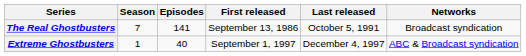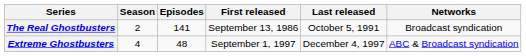 <table class="wikitable plainrowheaders" style="text-align:center;">
 <tr>
 <th>Series</th>
 <th>Season</th>
 <th>Episodes</th>
 <th>First released</th>
 <th>Last released</th>
 <th>Networks</th>
 </tr>
 <tr>
 <th scope="row"><em><a href='#'>The Real Ghostbusters</a></em></th>
-<td>7</td>
+<td>2</td>
 <td>141</td>
 <td>September 13, 1986</td>
 <td>October 5, 1991</td>
 <td>Broadcast syndication</td>
 </tr>
 <tr>
 <th scope="row"><em><a href='#'>Extreme Ghostbusters</a></em></th>
-<td>1</td>
-<td>40</td>
+<td>4</td>
+<td>48</td>
 <td>September 1, 1997</td>
 <td>December 4, 1997</td>
 <td><a href='#'>ABC</a> & <a href='#'>Broadcast syndication</a></td>
 </tr>
 </table>
